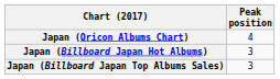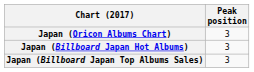 <table class="wikitable sortable plainrowheaders" style="text-align:center">
 <tr>
 <th>Chart (2017)</th>
 <th>Peak<br>position</th>
 </tr>
 <tr>
 <th scope="row">Japan (<a href='#'>Oricon Albums Chart</a>)</th>
-<td>4</td>
+<td>3</td>
 </tr>
 <tr>
 <th scope="row">Japan (<a href='#'><em>Billboard</em> Japan Hot Albums</a>)</th>
 <td>3</td>
 </tr>
 <tr>
 <th scope="row">Japan (<em>Billboard</em> Japan Top Albums Sales)</th>
 <td>3</td>
 </tr>
 </table>
